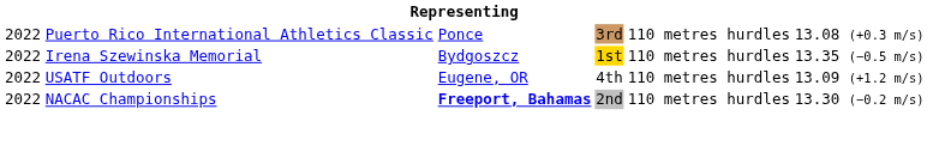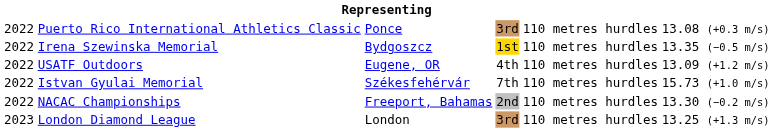 <table>
 <tr>
 <th colspan="6">Representing </th>
 </tr>
 <tr>
 <td>2022</td>
 <td><a href='#'>Puerto Rico International Athletics Classic</a></td>
 <td><a href='#'>Ponce</a></td>
 <td bgcolor=cc9966>3rd</td>
 <td>110 metres hurdles</td>
 <td>13.08 <small>(+0.3 m/s)</small></td>
 </tr>
 <tr>
 <td>2022</td>
 <td><a href='#'>Irena Szewinska Memorial</a></td>
 <td><a href='#'>Bydgoszcz</a></td>
 <td bgcolor=gold>1st</td>
 <td>110 metres hurdles</td>
 <td>13.35 <small>(−0.5 m/s)</small></td>
 </tr>
 <tr>
 <td>2022</td>
 <td><a href='#'>USATF Outdoors</a></td>
 <td><a href='#'>Eugene, OR</a></td>
 <td>4th</td>
 <td>110 metres hurdles</td>
 <td>13.09 <small>(+1.2 m/s)</small></td>
 </tr>
 <tr>
 <td>2022</td>
+<td><a href='#'>Istvan Gyulai Memorial</a></td>
+<td><a href='#'>Székesfehérvár</a></td>
+<td>7th</td>
+<td>110 metres hurdles</td>
+<td>15.73 <small>(+1.0 m/s)</small></td>
+</tr>
+<tr>
+<td>2022</td>
 <td><a href='#'>NACAC Championships</a></td>
-<td><strong><a href='#'>Freeport, Bahamas</a></strong></td>
+<td><a href='#'>Freeport, Bahamas</a></td>
 <td bgcolor=silver>2nd</td>
 <td>110 metres hurdles</td>
 <td>13.30 <small>(−0.2 m/s)</small></td>
 </tr>
+<tr>
+<td>2023</td>
+<td><a href='#'>London Diamond League</a></td>
+<td>London</td>
+<td bgcolor=cc9966>3rd</td>
+<td>110 metres hurdles</td>
+<td>13.25 <small>(+1.3 m/s)</small></td>
+</tr>
 </table>
